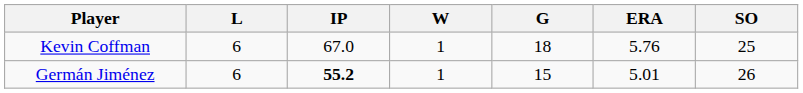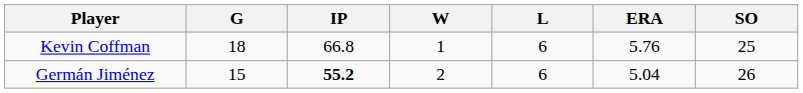 <table class="wikitable sortable">
 <tr>
 <th bgcolor="#DDDDFF" width="16%">Player</th>
-<th bgcolor="#DDDDFF" width="9%">L</th>
+<th bgcolor="#DDDDFF" width="9%">G</th>
 <th bgcolor="#DDDDFF" width="9%">IP</th>
 <th bgcolor="#DDDDFF" width="9%">W</th>
-<th bgcolor="#DDDDFF" width="9%">G</th>
+<th bgcolor="#DDDDFF" width="9%">L</th>
 <th bgcolor="#DDDDFF" width="9%">ERA</th>
 <th bgcolor="#DDDDFF" width="9%">SO</th>
 </tr>
 <tr align=center>
 <td><a href='#'>Kevin Coffman</a></td>
+<td>18</td>
+<td>66.8</td>
+<td>1</td>
 <td>6</td>
-<td>67.0</td>
-<td>1</td>
-<td>18</td>
 <td>5.76</td>
 <td>25</td>
 </tr>
 <tr align=center>
 <td><a href='#'>Germán Jiménez</a></td>
+<td>15</td>
+<td><strong>55.2</strong></td>
+<td>2</td>
 <td>6</td>
-<td><strong>55.2</strong></td>
-<td>1</td>
-<td>15</td>
-<td>5.01</td>
+<td>5.04</td>
 <td>26</td>
 </tr>
 </table>
